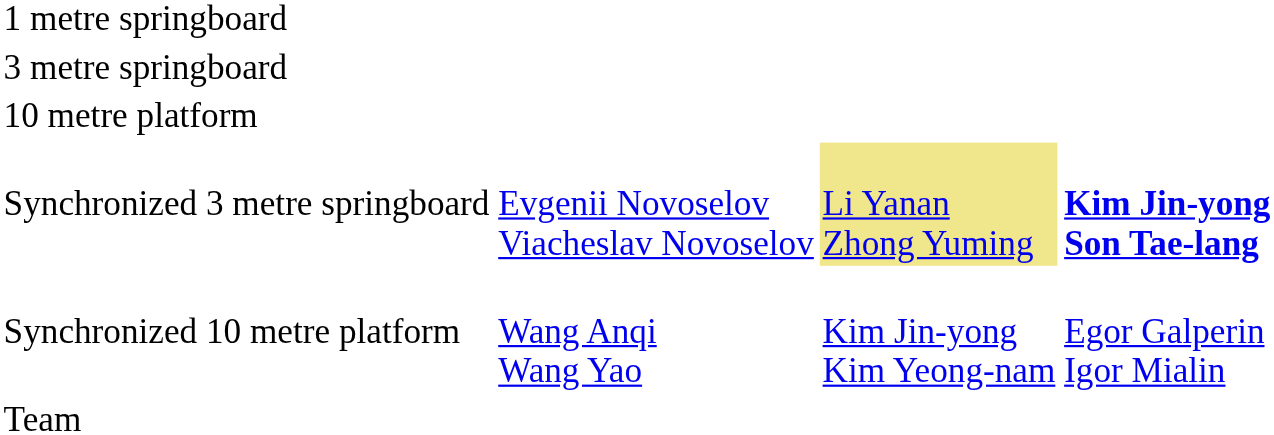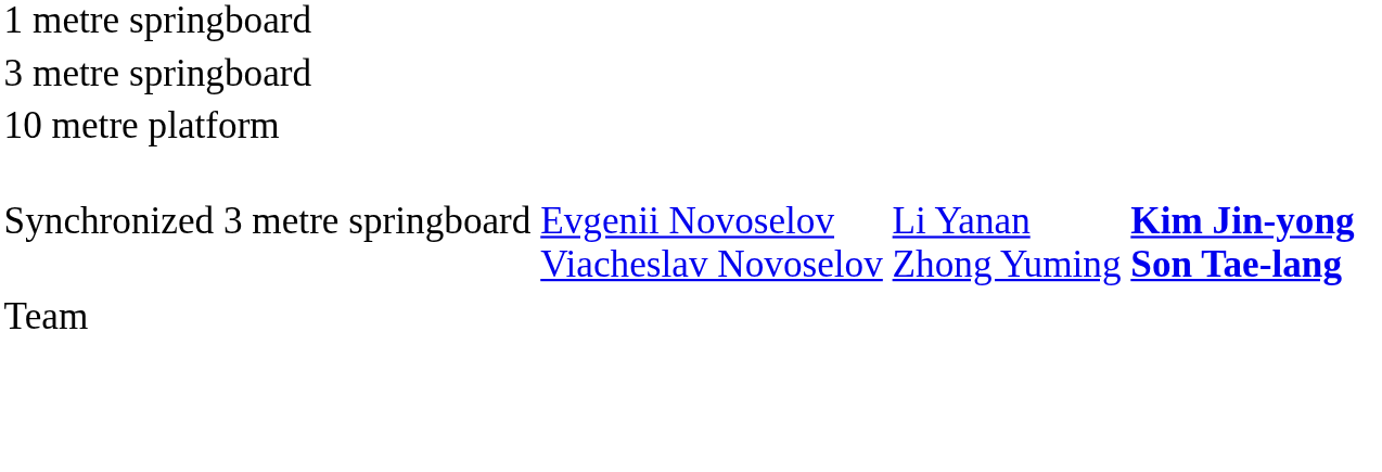 <table>
 <tr>
 <td>1 metre springboard<br></td>
 <td></td>
 <td></td>
 <td></td>
 </tr>
 <tr>
 <td>3 metre springboard<br></td>
 <td></td>
 <td></td>
 <td></td>
 </tr>
 <tr>
 <td>10 metre platform<br></td>
 <td></td>
 <td></td>
 <td></td>
 </tr>
 <tr>
 <td>Synchronized 3 metre springboard<br></td>
 <td><br><a href='#'>Evgenii Novoselov</a><br><a href='#'>Viacheslav Novoselov</a></td>
-<td style="background: khaki;"><br><a href='#'>Li Yanan</a><br><a href='#'>Zhong Yuming</a></td>
+<td><br><a href='#'>Li Yanan</a><br><a href='#'>Zhong Yuming</a></td>
 <td><strong><br><a href='#'>Kim Jin-yong</a><br><a href='#'>Son Tae-lang</a></strong></td>
-</tr>
-<tr>
-<td>Synchronized 10 metre platform<br></td>
-<td><br><a href='#'>Wang Anqi</a><br><a href='#'>Wang Yao</a></td>
-<td><br><a href='#'>Kim Jin-yong</a><br><a href='#'>Kim Yeong-nam</a></td>
-<td><br><a href='#'>Egor Galperin</a><br><a href='#'>Igor Mialin</a></td>
 </tr>
 <tr>
 <td>Team<br></td>
 <td></td>
 <td></td>
 <td></td>
 </tr>
 </table>
